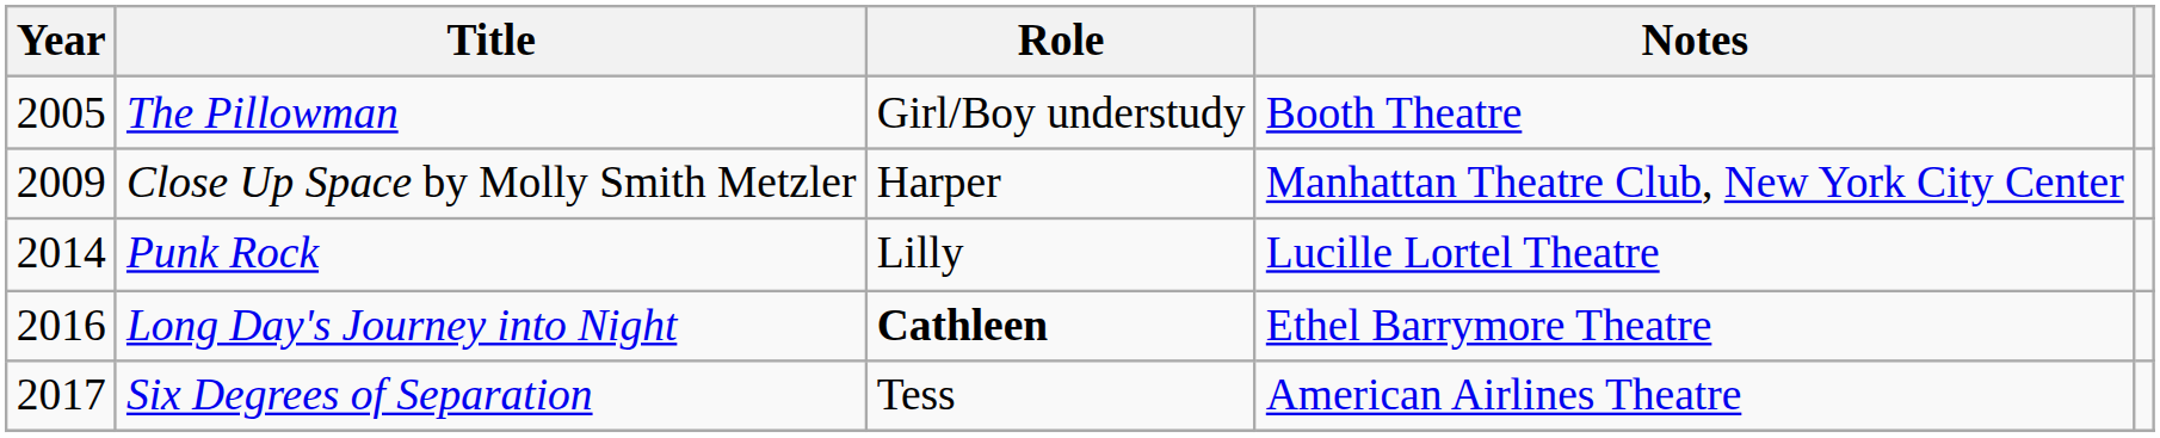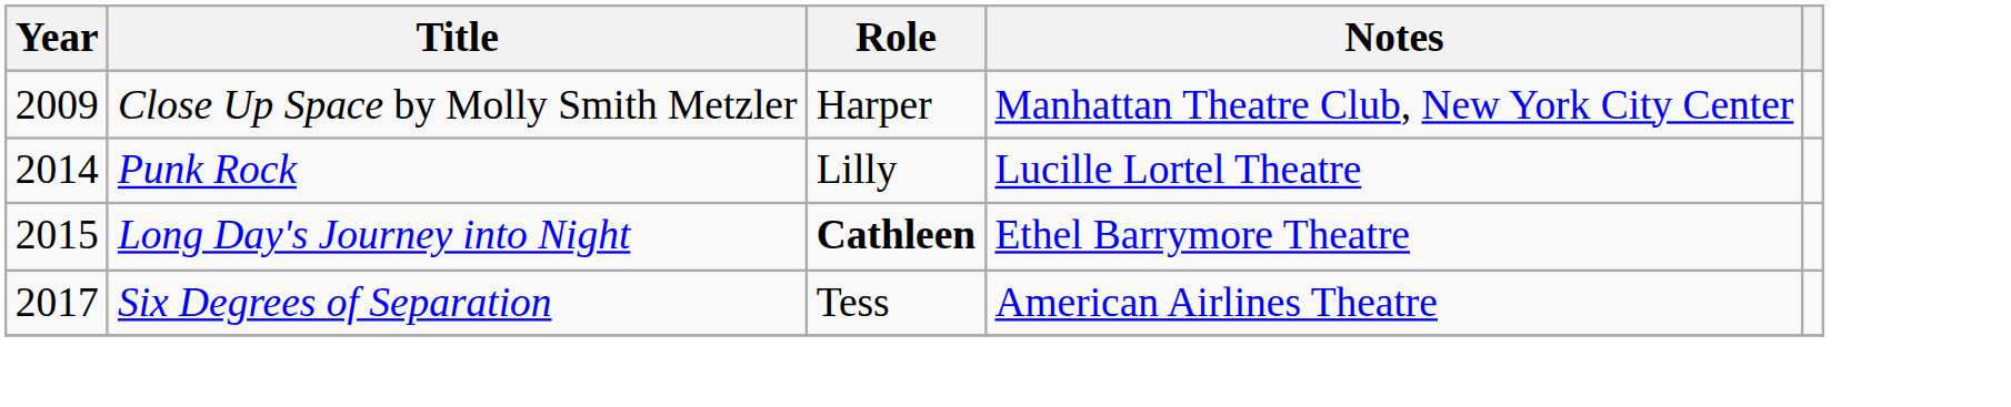 <table class="wikitable">
 <tr>
 <th>Year</th>
 <th>Title</th>
 <th>Role</th>
 <th class="unsortable">Notes</th>
 <th class="unsortable"></th>
-</tr>
-<tr>
-<td>2005</td>
-<td><em><a href='#'>The Pillowman</a></em></td>
-<td>Girl/Boy understudy</td>
-<td><a href='#'>Booth Theatre</a></td>
-<td></td>
 </tr>
 <tr>
 <td>2009</td>
 <td><em>Close Up Space</em> by Molly Smith Metzler</td>
 <td>Harper</td>
 <td><a href='#'>Manhattan Theatre Club</a>, <a href='#'>New York City Center</a></td>
 <td></td>
 </tr>
 <tr>
 <td>2014</td>
 <td><em><a href='#'>Punk Rock</a></em></td>
 <td>Lilly</td>
 <td><a href='#'>Lucille Lortel Theatre</a></td>
 <td></td>
 </tr>
 <tr>
-<td>2016</td>
+<td>2015</td>
 <td><em><a href='#'>Long Day's Journey into Night</a></em></td>
 <td><strong>Cathleen</strong></td>
 <td><a href='#'>Ethel Barrymore Theatre</a></td>
 <td></td>
 </tr>
 <tr>
 <td>2017</td>
 <td><em><a href='#'>Six Degrees of Separation</a></em></td>
 <td>Tess</td>
 <td><a href='#'>American Airlines Theatre</a></td>
 <td></td>
 </tr>
 <tr>
 </tr>
 </table>
